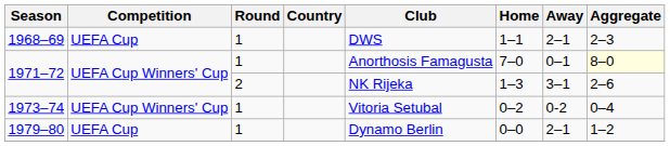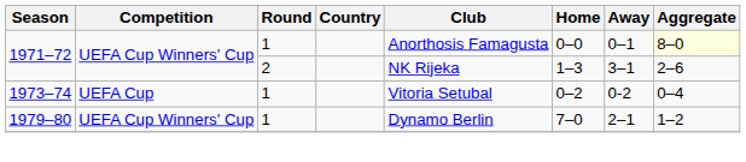 <table class="wikitable">
 <tr>
 <th>Season</th>
 <th>Competition</th>
 <th>Round</th>
 <th>Country</th>
 <th>Club</th>
 <th>Home</th>
 <th>Away</th>
 <th>Aggregate</th>
 </tr>
 <tr>
-<td><a href='#'>1968–69</a></td>
-<td><a href='#'>UEFA Cup</a></td>
-<td>1</td>
-<td></td>
-<td><a href='#'>DWS</a></td>
-<td>1–1</td>
-<td>2–1</td>
-<td>2–3</td>
-</tr>
-<tr>
 <td rowspan="2"><a href='#'>1971–72</a></td>
 <td rowspan="2"><a href='#'>UEFA Cup Winners' Cup</a></td>
 <td>1</td>
 <td></td>
 <td><a href='#'>Anorthosis Famagusta</a></td>
-<td>7–0</td>
+<td>0–0</td>
 <td>0–1</td>
 <td style="background: lightyellow;">8–0</td>
 </tr>
 <tr>
 <td>2</td>
 <td></td>
 <td><a href='#'>NK Rijeka</a></td>
 <td>1–3</td>
 <td>3–1</td>
 <td>2–6</td>
 </tr>
 <tr>
 <td><a href='#'>1973–74</a></td>
-<td><a href='#'>UEFA Cup Winners' Cup</a></td>
+<td><a href='#'>UEFA Cup</a></td>
 <td>1</td>
 <td></td>
 <td><a href='#'>Vitoria Setubal</a></td>
 <td>0–2</td>
 <td>0-2</td>
 <td>0–4</td>
 </tr>
 <tr>
 <td><a href='#'>1979–80</a></td>
-<td><a href='#'>UEFA Cup</a></td>
+<td><a href='#'>UEFA Cup Winners' Cup</a></td>
 <td>1</td>
 <td></td>
 <td><a href='#'>Dynamo Berlin</a></td>
-<td>0–0</td>
+<td>7–0</td>
 <td>2–1</td>
 <td>1–2</td>
 </tr>
 <tr>
 </tr>
 </table>
